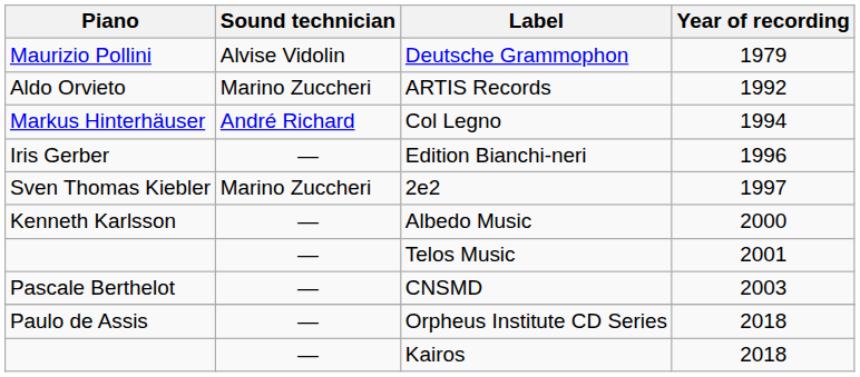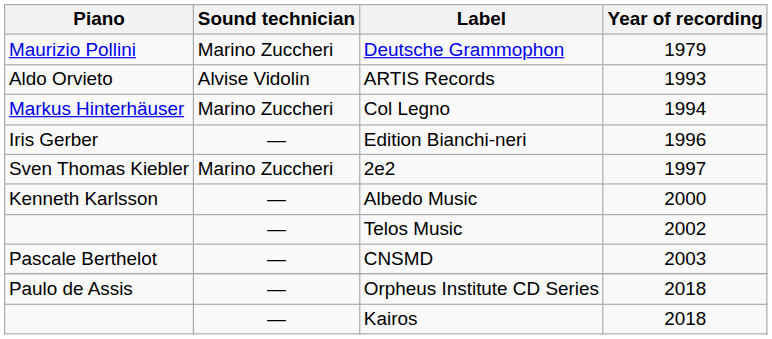 <table class="wikitable">
 <tr>
 <th>Piano</th>
 <th>Sound technician</th>
 <th>Label</th>
 <th>Year of recording</th>
 </tr>
 <tr>
 <td><a href='#'>Maurizio Pollini</a></td>
-<td>Alvise Vidolin</td>
+<td>Marino Zuccheri</td>
 <td><a href='#'>Deutsche Grammophon</a></td>
 <td align="center">1979</td>
 </tr>
 <tr>
 <td>Aldo Orvieto</td>
-<td>Marino Zuccheri</td>
+<td>Alvise Vidolin</td>
 <td>ARTIS Records</td>
-<td align="center">1992</td>
+<td align="center">1993</td>
 </tr>
 <tr>
 <td><a href='#'>Markus Hinterhäuser</a></td>
-<td><a href='#'>André Richard</a></td>
+<td>Marino Zuccheri</td>
 <td>Col Legno</td>
 <td align="center">1994</td>
 </tr>
 <tr>
 <td>Iris Gerber</td>
 <td align="center">—</td>
 <td>Edition Bianchi-neri</td>
 <td align="center">1996</td>
 </tr>
 <tr>
 <td>Sven Thomas Kiebler</td>
 <td>Marino Zuccheri</td>
 <td>2e2</td>
 <td align="center">1997</td>
 </tr>
 <tr>
 <td>Kenneth Karlsson</td>
 <td align="center">—</td>
 <td>Albedo Music</td>
 <td align="center">2000</td>
 </tr>
 <tr>
 <td></td>
 <td align="center">—</td>
 <td>Telos Music</td>
-<td align="center">2001</td>
+<td align="center">2002</td>
 </tr>
 <tr>
 <td>Pascale Berthelot</td>
 <td align="center">—</td>
 <td>CNSMD</td>
 <td align="center">2003</td>
 </tr>
 <tr>
 </tr>
 <tr>
 <td>Paulo de Assis</td>
 <td align="center">—</td>
 <td>Orpheus Institute CD Series</td>
 <td align="center">2018</td>
 </tr>
 <tr>
 <td></td>
 <td align="center">—</td>
 <td>Kairos</td>
 <td align="center">2018</td>
 </tr>
 </table>
